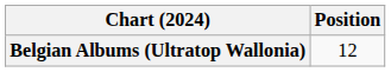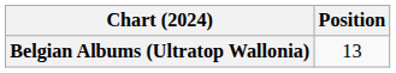 <table class="wikitable plainrowheaders" style="text-align:center">
 <tr>
 <th scope="col">Chart (2024)</th>
 <th scope="col">Position</th>
 </tr>
 <tr>
 <th scope="row">Belgian Albums (Ultratop Wallonia)</th>
-<td>12</td>
+<td>13</td>
 </tr>
 </table>
